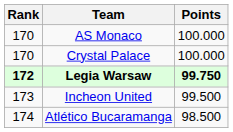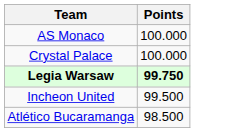 <table class="wikitable" style="text-align: center;">
 <tr>
-<th>Rank</th>
 <th>Team</th>
 <th>Points</th>
 </tr>
 <tr>
-<td>170</td>
 <td> <a href='#'>AS Monaco</a></td>
 <td>100.000</td>
 </tr>
 <tr>
-<td>170</td>
 <td> <a href='#'>Crystal Palace</a></td>
 <td>100.000</td>
 </tr>
 <tr bgcolor="#ddffdd">
-<td><strong>172</strong></td>
 <td><strong> Legia Warsaw</strong></td>
 <td><strong>99.750</strong></td>
 </tr>
 <tr>
-<td>173</td>
 <td> <a href='#'>Incheon United</a></td>
 <td>99.500</td>
 </tr>
 <tr>
-<td>174</td>
 <td> <a href='#'>Atlético Bucaramanga</a></td>
 <td>98.500</td>
 </tr>
 </table>
